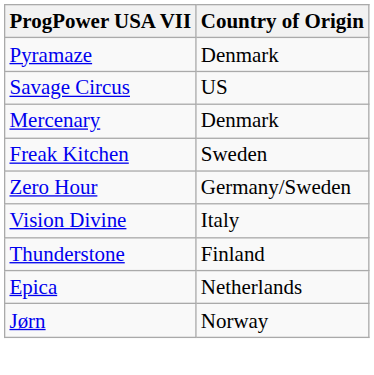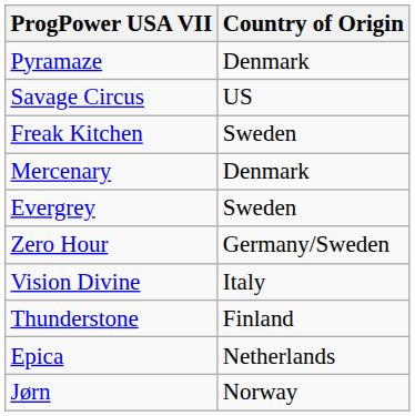 <table class="wikitable">
 <tr>
 <th>ProgPower USA VII</th>
 <th>Country of Origin</th>
 </tr>
 <tr>
 <td><a href='#'>Pyramaze</a></td>
 <td>Denmark</td>
 </tr>
 <tr>
 <td><a href='#'>Savage Circus</a></td>
 <td>US</td>
 </tr>
 <tr>
+<td><a href='#'>Freak Kitchen</a></td>
+<td>Sweden</td>
+</tr>
+<tr>
 <td><a href='#'>Mercenary</a></td>
 <td>Denmark</td>
 </tr>
 <tr>
-<td><a href='#'>Freak Kitchen</a></td>
+<td><a href='#'>Evergrey</a></td>
 <td>Sweden</td>
 </tr>
 <tr>
 <td><a href='#'>Zero Hour</a></td>
 <td>Germany/Sweden</td>
 </tr>
 <tr>
 <td><a href='#'>Vision Divine</a></td>
 <td>Italy</td>
 </tr>
 <tr>
 <td><a href='#'>Thunderstone</a></td>
 <td>Finland</td>
 </tr>
 <tr>
 <td><a href='#'>Epica</a></td>
 <td>Netherlands</td>
 </tr>
 <tr>
 <td><a href='#'>Jørn</a></td>
 <td>Norway</td>
 </tr>
 </table>
